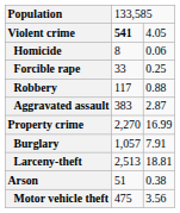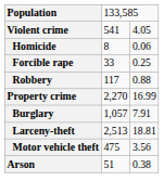 <table class="wikitable">
 <tr>
 <th scope="row" style="text-align: left;">Population</th>
 <td colspan="2">133,585</td>
 </tr>
 <tr>
 <th scope="row" style="text-align: left;">Violent crime</th>
-<td><strong>541</strong></td>
+<td>541</td>
 <td>4.05</td>
 </tr>
 <tr>
 <th scope="row" style="text-align: left;">  Homicide</th>
 <td>8</td>
 <td>0.06</td>
 </tr>
 <tr>
 <th scope="row" style="text-align: left;">  Forcible rape</th>
 <td>33</td>
 <td>0.25</td>
 </tr>
 <tr>
 <th scope="row" style="text-align: left;">  Robbery</th>
 <td>117</td>
 <td>0.88</td>
 </tr>
 <tr>
-<th scope="row" style="text-align: left;">  Aggravated assault</th>
-<td>383</td>
-<td>2.87</td>
-</tr>
-<tr>
 <th scope="row" style="text-align: left;">Property crime</th>
 <td>2,270</td>
 <td>16.99</td>
 </tr>
 <tr>
 <th scope="row" style="text-align: left;">  Burglary</th>
 <td>1,057</td>
 <td>7.91</td>
 </tr>
 <tr>
 <th scope="row" style="text-align: left;">  Larceny-theft</th>
 <td>2,513</td>
 <td>18.81</td>
 </tr>
 <tr>
+<th scope="row" style="text-align: left;">  Motor vehicle theft</th>
+<td>475</td>
+<td>3.56</td>
+</tr>
+<tr>
 <th scope="row" style="text-align: left;">Arson</th>
 <td>51</td>
 <td>0.38</td>
 </tr>
-<tr>
-<th scope="row" style="text-align: left;">  Motor vehicle theft</th>
-<td>475</td>
-<td>3.56</td>
-</tr>
 </table>
